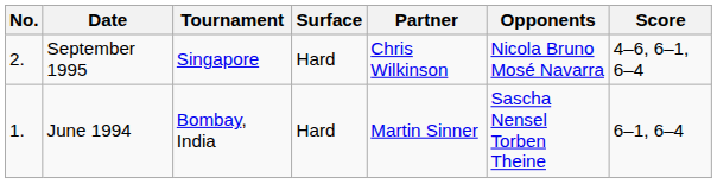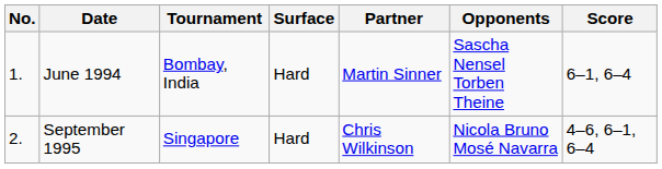 <table class="sortable wikitable" style=font-size:97%>
 <tr>
 <th>No.</th>
 <th>Date</th>
 <th>Tournament</th>
 <th>Surface</th>
 <th>Partner</th>
 <th>Opponents</th>
 <th>Score</th>
 </tr>
 <tr>
+<td>1.</td>
+<td>June 1994</td>
+<td><a href='#'>Bombay</a>, India</td>
+<td>Hard</td>
+<td> <a href='#'>Martin Sinner</a></td>
+<td> <a href='#'>Sascha Nensel</a><br> <a href='#'>Torben Theine</a></td>
+<td>6–1, 6–4</td>
+</tr>
+<tr>
 <td>2.</td>
 <td>September 1995</td>
 <td><a href='#'>Singapore</a></td>
 <td>Hard</td>
 <td> <a href='#'>Chris Wilkinson</a></td>
 <td> <a href='#'>Nicola Bruno</a><br> <a href='#'>Mosé Navarra</a></td>
 <td>4–6, 6–1, 6–4</td>
 </tr>
-<tr>
-<td>1.</td>
-<td>June 1994</td>
-<td><a href='#'>Bombay</a>, India</td>
-<td>Hard</td>
-<td> <a href='#'>Martin Sinner</a></td>
-<td> <a href='#'>Sascha Nensel</a><br> <a href='#'>Torben Theine</a></td>
-<td>6–1, 6–4</td>
-</tr>
 </table>
